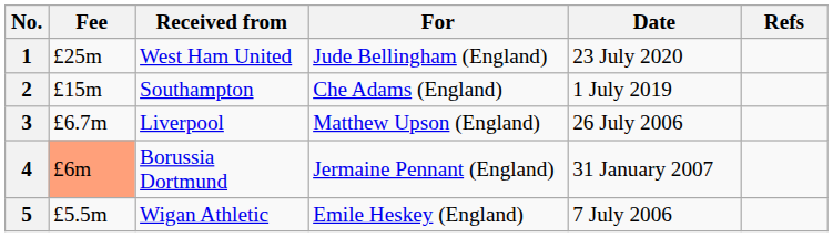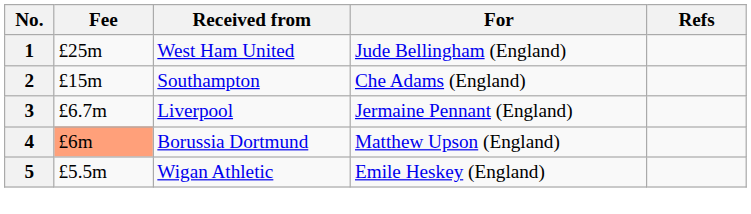 <table class="wikitable" width=70%;>
 <tr>
 <th width=5%>No.</th>
 <th width=10%>Fee</th>
 <th width=20%>Received from</th>
 <th width=30%>For</th>
-<th width=20%>Date</th>
 <th width=10%>Refs</th>
 </tr>
 <tr>
 <th>1</th>
 <td>£25m</td>
 <td><a href='#'>West Ham United</a></td>
 <td><a href='#'>Jude Bellingham</a> (England)</td>
-<td>23 July 2020</td>
 <td align=center></td>
 </tr>
 <tr>
 <th>2</th>
 <td>£15m</td>
 <td><a href='#'>Southampton</a></td>
 <td><a href='#'>Che Adams</a> (England)</td>
-<td>1 July 2019</td>
 <td align=center></td>
 </tr>
 <tr>
 <th>3</th>
 <td>£6.7m</td>
 <td><a href='#'>Liverpool</a></td>
-<td><a href='#'>Matthew Upson</a> (England)</td>
-<td>26 July 2006</td>
+<td><a href='#'>Jermaine Pennant</a> (England)</td>
 <td align=center></td>
 </tr>
 <tr>
 <th>4</th>
 <td style="background: lightsalmon;">£6m</td>
 <td><a href='#'>Borussia Dortmund</a></td>
-<td><a href='#'>Jermaine Pennant</a> (England)</td>
-<td>31 January 2007</td>
+<td><a href='#'>Matthew Upson</a> (England)</td>
 <td align=center></td>
 </tr>
 <tr>
 <th>5</th>
 <td>£5.5m</td>
 <td><a href='#'>Wigan Athletic</a></td>
 <td><a href='#'>Emile Heskey</a> (England)</td>
-<td>7 July 2006</td>
 <td align=center></td>
 </tr>
 </table>
